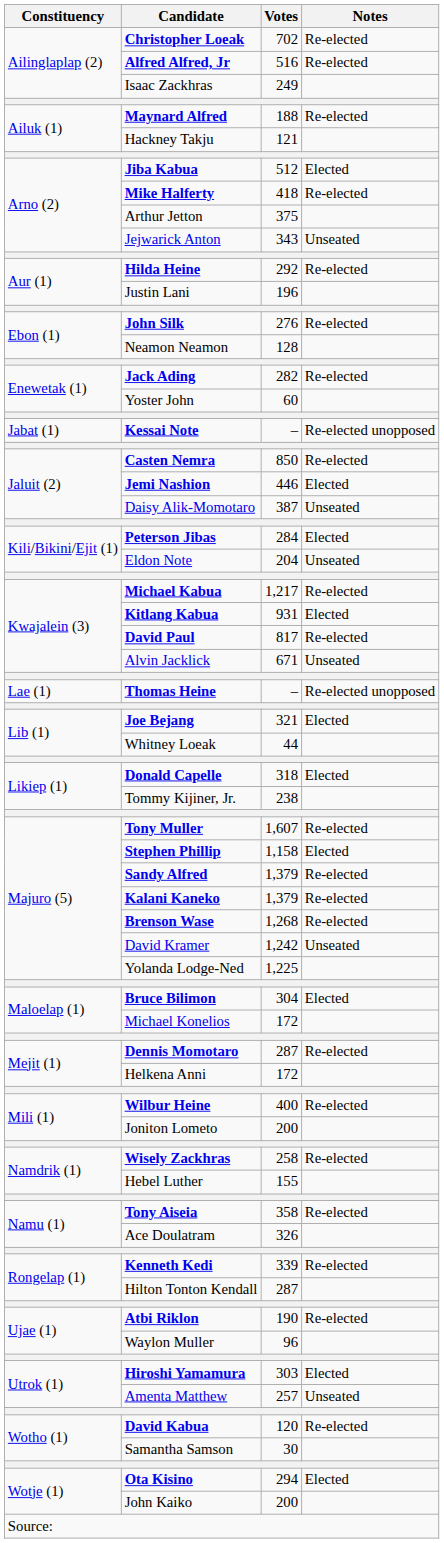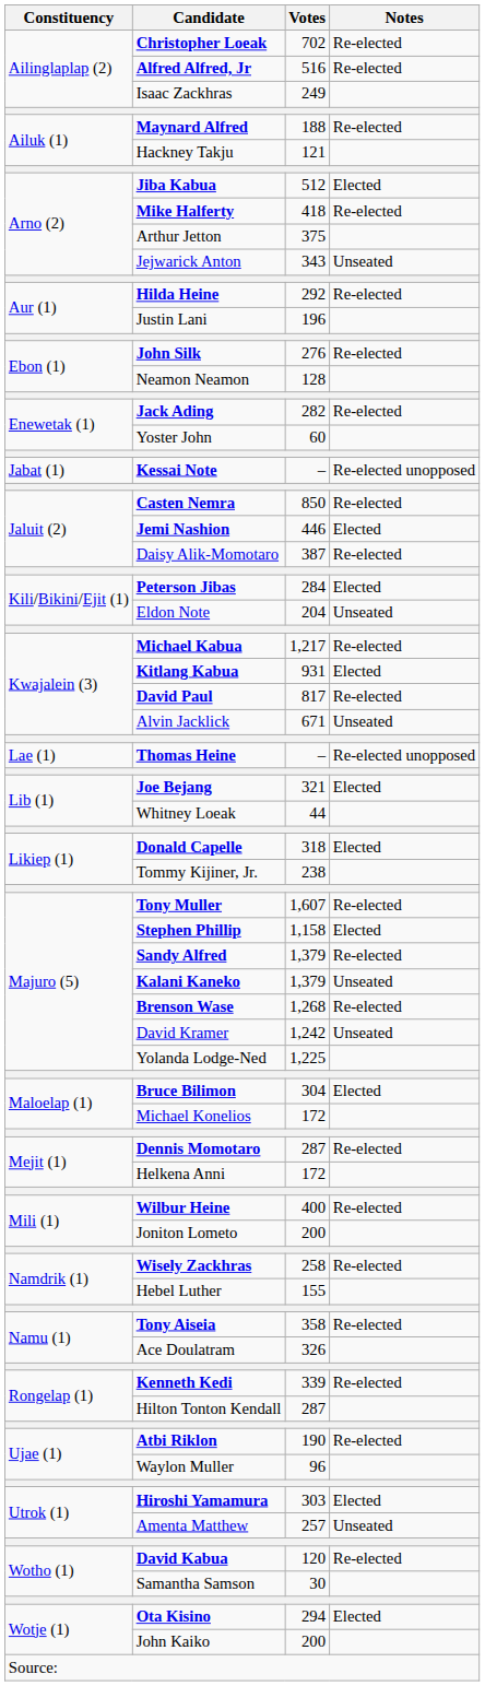 <table class=wikitable>
 <tr>
 <th>Constituency</th>
 <th>Candidate</th>
 <th>Votes</th>
 <th>Notes</th>
 </tr>
 <tr>
 <td rowspan=3><a href='#'>Ailinglaplap</a> (2)</td>
 <td><strong><a href='#'>Christopher Loeak</a></strong></td>
 <td align=right>702</td>
 <td>Re-elected</td>
 </tr>
 <tr>
 <td><strong><a href='#'>Alfred Alfred, Jr</a></strong></td>
 <td align=right>516</td>
 <td>Re-elected</td>
 </tr>
 <tr>
 <td>Isaac Zackhras</td>
 <td align=right>249</td>
 <td></td>
 </tr>
 <tr>
 <th colspan=4></th>
 </tr>
 <tr>
 <td rowspan=2><a href='#'>Ailuk</a> (1)</td>
 <td><strong><a href='#'>Maynard Alfred</a></strong></td>
 <td align=right>188</td>
 <td>Re-elected</td>
 </tr>
 <tr>
 <td>Hackney Takju</td>
 <td align=right>121</td>
 <td></td>
 </tr>
 <tr>
 <th colspan=4></th>
 </tr>
 <tr>
 <td rowspan=4><a href='#'>Arno</a> (2)</td>
 <td><strong><a href='#'>Jiba Kabua</a></strong></td>
 <td align=right>512</td>
 <td>Elected</td>
 </tr>
 <tr>
 <td><strong><a href='#'>Mike Halferty</a></strong></td>
 <td align=right>418</td>
 <td>Re-elected</td>
 </tr>
 <tr>
 <td>Arthur Jetton</td>
 <td align=right>375</td>
 <td></td>
 </tr>
 <tr>
 <td><a href='#'>Jejwarick Anton</a></td>
 <td align=right>343</td>
 <td>Unseated</td>
 </tr>
 <tr>
 <th colspan=4></th>
 </tr>
 <tr>
 <td rowspan=2><a href='#'>Aur</a> (1)</td>
 <td><strong><a href='#'>Hilda Heine</a></strong></td>
 <td align=right>292</td>
 <td>Re-elected</td>
 </tr>
 <tr>
 <td>Justin Lani</td>
 <td align=right>196</td>
 <td></td>
 </tr>
 <tr>
 <th colspan=4></th>
 </tr>
 <tr>
 <td rowspan=2><a href='#'>Ebon</a> (1)</td>
 <td><strong><a href='#'>John Silk</a></strong></td>
 <td align=right>276</td>
 <td>Re-elected</td>
 </tr>
 <tr>
 <td>Neamon Neamon</td>
 <td align=right>128</td>
 <td></td>
 </tr>
 <tr>
 <th colspan=4></th>
 </tr>
 <tr>
 <td rowspan=2><a href='#'>Enewetak</a> (1)</td>
 <td><strong><a href='#'>Jack Ading</a></strong></td>
 <td align=right>282</td>
 <td>Re-elected</td>
 </tr>
 <tr>
 <td>Yoster John</td>
 <td align=right>60</td>
 <td></td>
 </tr>
 <tr>
 <th colspan=4></th>
 </tr>
 <tr>
 <td><a href='#'>Jabat</a> (1)</td>
 <td><strong><a href='#'>Kessai Note</a></strong></td>
 <td align=right>–</td>
 <td>Re-elected unopposed</td>
 </tr>
 <tr>
 <th colspan=4></th>
 </tr>
 <tr>
 <td rowspan=3><a href='#'>Jaluit</a> (2)</td>
 <td><strong><a href='#'>Casten Nemra</a></strong></td>
 <td align=right>850</td>
 <td>Re-elected</td>
 </tr>
 <tr>
 <td><strong><a href='#'>Jemi Nashion</a></strong></td>
 <td align=right>446</td>
 <td>Elected</td>
 </tr>
 <tr>
 <td><a href='#'>Daisy Alik-Momotaro</a></td>
 <td align=right>387</td>
-<td>Unseated</td>
+<td>Re-elected</td>
 </tr>
 <tr>
 <th colspan=4></th>
 </tr>
 <tr>
 <td rowspan=2><a href='#'>Kili</a>/<a href='#'>Bikini</a>/<a href='#'>Ejit</a> (1)</td>
 <td><strong><a href='#'>Peterson Jibas</a></strong></td>
 <td align=right>284</td>
 <td>Elected</td>
 </tr>
 <tr>
 <td><a href='#'>Eldon Note</a></td>
 <td align=right>204</td>
 <td>Unseated</td>
 </tr>
 <tr>
 <th colspan=4></th>
 </tr>
 <tr>
 <td rowspan=4><a href='#'>Kwajalein</a> (3)</td>
 <td><strong><a href='#'>Michael Kabua</a></strong></td>
 <td align=right>1,217</td>
 <td>Re-elected</td>
 </tr>
 <tr>
 <td><strong><a href='#'>Kitlang Kabua</a></strong></td>
 <td align=right>931</td>
 <td>Elected</td>
 </tr>
 <tr>
 <td><a href='#'><strong>David Paul</strong></a></td>
 <td align=right>817</td>
 <td>Re-elected</td>
 </tr>
 <tr>
 <td><a href='#'>Alvin Jacklick</a></td>
 <td align=right>671</td>
 <td>Unseated</td>
 </tr>
 <tr>
 <th colspan=4></th>
 </tr>
 <tr>
 <td><a href='#'>Lae</a> (1)</td>
 <td><strong><a href='#'>Thomas Heine</a></strong></td>
 <td align=right>–</td>
 <td>Re-elected unopposed</td>
 </tr>
 <tr>
 <th colspan=4></th>
 </tr>
 <tr>
 <td rowspan=2><a href='#'>Lib</a> (1)</td>
 <td><strong><a href='#'>Joe Bejang</a></strong></td>
 <td align=right>321</td>
 <td>Elected</td>
 </tr>
 <tr>
 <td>Whitney Loeak</td>
 <td align=right>44</td>
 <td></td>
 </tr>
 <tr>
 <th colspan=4></th>
 </tr>
 <tr>
 <td rowspan=2><a href='#'>Likiep</a> (1)</td>
 <td><strong><a href='#'>Donald Capelle</a></strong></td>
 <td align=right>318</td>
 <td>Elected</td>
 </tr>
 <tr>
 <td>Tommy Kijiner, Jr.</td>
 <td align=right>238</td>
 <td></td>
 </tr>
 <tr>
 <th colspan=4></th>
 </tr>
 <tr>
 <td rowspan=7><a href='#'>Majuro</a> (5)</td>
 <td><strong><a href='#'>Tony Muller</a></strong></td>
 <td align=right>1,607</td>
 <td>Re-elected</td>
 </tr>
 <tr>
 <td><strong><a href='#'>Stephen Phillip</a></strong></td>
 <td align=right>1,158</td>
 <td>Elected</td>
 </tr>
 <tr>
 <td><strong><a href='#'>Sandy Alfred</a></strong></td>
 <td align=right>1,379</td>
 <td>Re-elected</td>
 </tr>
 <tr>
 <td><strong><a href='#'>Kalani Kaneko</a></strong></td>
 <td align=right>1,379</td>
-<td>Re-elected</td>
+<td>Unseated</td>
 </tr>
 <tr>
 <td><strong><a href='#'>Brenson Wase</a></strong></td>
 <td align=right>1,268</td>
 <td>Re-elected</td>
 </tr>
 <tr>
 <td><a href='#'>David Kramer</a></td>
 <td align=right>1,242</td>
 <td>Unseated</td>
 </tr>
 <tr>
 <td>Yolanda Lodge-Ned</td>
 <td align=right>1,225</td>
 <td></td>
 </tr>
 <tr>
 <th colspan=4></th>
 </tr>
 <tr>
 <td rowspan=2><a href='#'>Maloelap</a> (1)</td>
 <td><strong><a href='#'>Bruce Bilimon</a></strong></td>
 <td align=right>304</td>
 <td>Elected</td>
 </tr>
 <tr>
 <td><a href='#'>Michael Konelios</a></td>
 <td align=right>172</td>
 <td></td>
 </tr>
 <tr>
 <th colspan=4></th>
 </tr>
 <tr>
 <td rowspan=2><a href='#'>Mejit</a> (1)</td>
 <td><strong><a href='#'>Dennis Momotaro</a></strong></td>
 <td align=right>287</td>
 <td>Re-elected</td>
 </tr>
 <tr>
 <td>Helkena Anni</td>
 <td align=right>172</td>
 <td></td>
 </tr>
 <tr>
 <th colspan=4></th>
 </tr>
 <tr>
 <td rowspan=2><a href='#'>Mili</a> (1)</td>
 <td><strong><a href='#'>Wilbur Heine</a></strong></td>
 <td align=right>400</td>
 <td>Re-elected</td>
 </tr>
 <tr>
 <td>Joniton Lometo</td>
 <td align=right>200</td>
 <td></td>
 </tr>
 <tr>
 <th colspan=4></th>
 </tr>
 <tr>
 <td rowspan=2><a href='#'>Namdrik</a> (1)</td>
 <td><strong><a href='#'>Wisely Zackhras</a></strong></td>
 <td align=right>258</td>
 <td>Re-elected</td>
 </tr>
 <tr>
 <td>Hebel Luther</td>
 <td align=right>155</td>
 <td></td>
 </tr>
 <tr>
 <th colspan=4></th>
 </tr>
 <tr>
 <td rowspan=2><a href='#'>Namu</a> (1)</td>
 <td><strong><a href='#'>Tony Aiseia</a></strong></td>
 <td align=right>358</td>
 <td>Re-elected</td>
 </tr>
 <tr>
 <td>Ace Doulatram</td>
 <td align=right>326</td>
 <td></td>
 </tr>
 <tr>
 <th colspan=4></th>
 </tr>
 <tr>
 <td rowspan=2><a href='#'>Rongelap</a> (1)</td>
 <td><strong><a href='#'>Kenneth Kedi</a></strong></td>
 <td align=right>339</td>
 <td>Re-elected</td>
 </tr>
 <tr>
 <td>Hilton Tonton Kendall</td>
 <td align=right>287</td>
 <td></td>
 </tr>
 <tr>
 <th colspan=4></th>
 </tr>
 <tr>
 <td rowspan=2><a href='#'>Ujae</a> (1)</td>
 <td><strong><a href='#'>Atbi Riklon</a></strong></td>
 <td align=right>190</td>
 <td>Re-elected</td>
 </tr>
 <tr>
 <td>Waylon Muller</td>
 <td align=right>96</td>
 <td></td>
 </tr>
 <tr>
 <th colspan=4></th>
 </tr>
 <tr>
 <td rowspan=2><a href='#'>Utrok</a> (1)</td>
 <td><a href='#'><strong>Hiroshi Yamamura</strong></a></td>
 <td align=right>303</td>
 <td>Elected</td>
 </tr>
 <tr>
 <td><a href='#'>Amenta Matthew</a></td>
 <td align=right>257</td>
 <td>Unseated</td>
 </tr>
 <tr>
 <th colspan=4></th>
 </tr>
 <tr>
 <td rowspan=2><a href='#'>Wotho</a> (1)</td>
 <td><strong><a href='#'>David Kabua</a></strong></td>
 <td align=right>120</td>
 <td>Re-elected</td>
 </tr>
 <tr>
 <td>Samantha Samson</td>
 <td align=right>30</td>
 <td></td>
 </tr>
 <tr>
 <th colspan=4></th>
 </tr>
 <tr>
 <td rowspan=2><a href='#'>Wotje</a> (1)</td>
 <td><strong><a href='#'>Ota Kisino</a></strong></td>
 <td align=right>294</td>
 <td>Elected</td>
 </tr>
 <tr>
 <td>John Kaiko</td>
 <td align=right>200</td>
 <td></td>
 </tr>
 <tr>
 <td colspan=4>Source: </td>
 </tr>
 </table>
